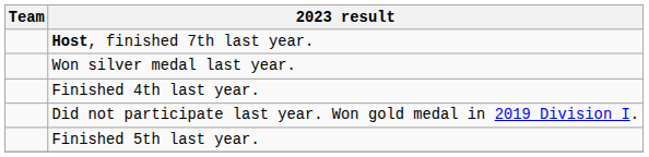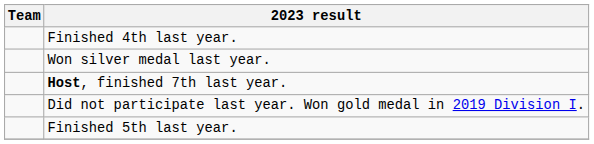 <table class="wikitable">
 <tr>
 <th>Team</th>
 <th>2023 result</th>
 </tr>
 <tr>
 <td></td>
-<td><strong>Host</strong>, finished 7th last year.</td>
+<td>Finished 4th last year.</td>
 </tr>
 <tr>
 <td></td>
 <td>Won silver medal last year.</td>
 </tr>
 <tr>
 <td></td>
-<td>Finished 4th last year.</td>
+<td><strong>Host</strong>, finished 7th last year.</td>
 </tr>
 <tr>
 <td></td>
 <td>Did not participate last year. Won gold medal in <a href='#'>2019 Division I</a>.</td>
 </tr>
 <tr>
 <td></td>
 <td>Finished 5th last year.</td>
 </tr>
 <tr>
 </tr>
 </table>
